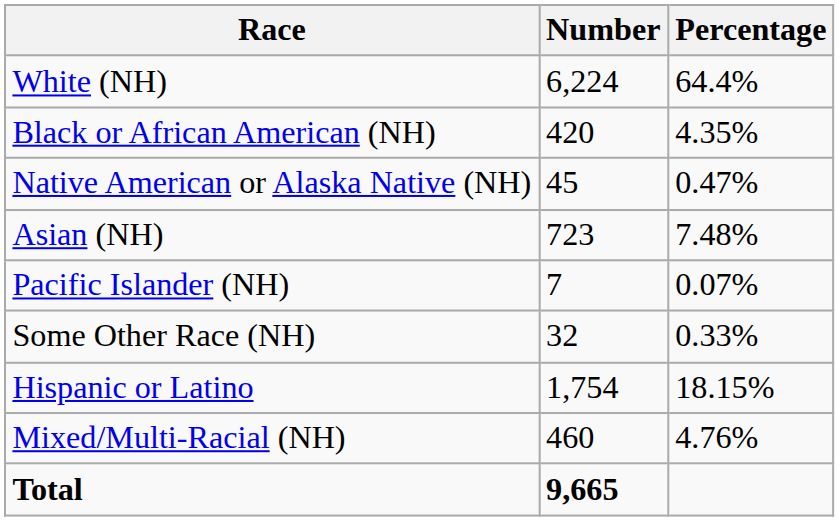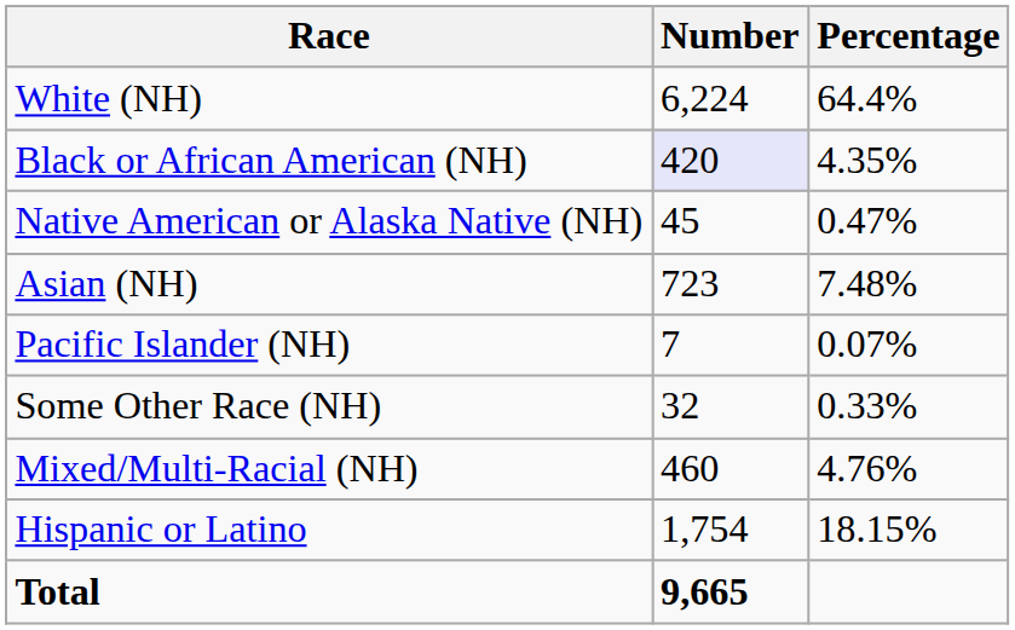 <table class="wikitable">
 <tr>
 <th>Race</th>
 <th>Number</th>
 <th>Percentage</th>
 </tr>
 <tr>
 <td><a href='#'>White</a> (NH)</td>
 <td>6,224</td>
 <td>64.4%</td>
 </tr>
 <tr>
 <td><a href='#'>Black or African American</a> (NH)</td>
-<td>420</td>
+<td style="background: lavender;">420</td>
 <td>4.35%</td>
 </tr>
 <tr>
 <td><a href='#'>Native American</a> or <a href='#'>Alaska Native</a> (NH)</td>
 <td>45</td>
 <td>0.47%</td>
 </tr>
 <tr>
 <td><a href='#'>Asian</a> (NH)</td>
 <td>723</td>
 <td>7.48%</td>
 </tr>
 <tr>
 <td><a href='#'>Pacific Islander</a> (NH)</td>
 <td>7</td>
 <td>0.07%</td>
 </tr>
 <tr>
 <td>Some Other Race (NH)</td>
 <td>32</td>
 <td>0.33%</td>
 </tr>
 <tr>
+<td><a href='#'>Mixed/Multi-Racial</a> (NH)</td>
+<td>460</td>
+<td>4.76%</td>
+</tr>
+<tr>
 <td><a href='#'>Hispanic or Latino</a></td>
 <td>1,754</td>
 <td>18.15%</td>
-</tr>
-<tr>
-<td><a href='#'>Mixed/Multi-Racial</a> (NH)</td>
-<td>460</td>
-<td>4.76%</td>
 </tr>
 <tr>
 <td><strong>Total</strong></td>
 <td><strong>9,665</strong></td>
 <td></td>
 </tr>
 </table>
